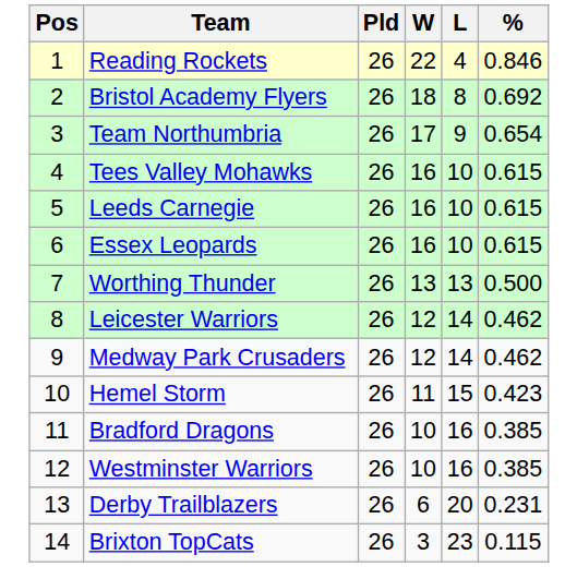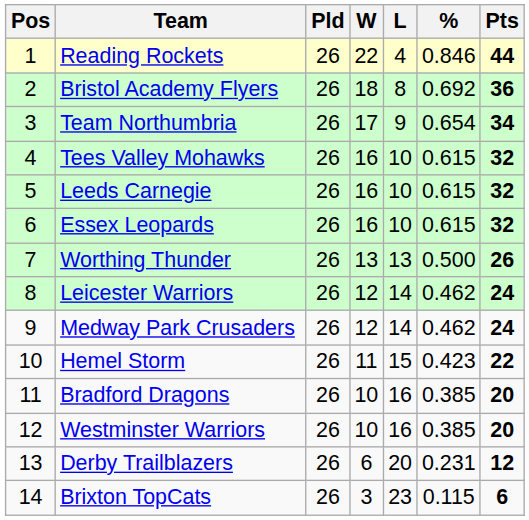 <table class="wikitable" style="margin:1em auto; text-align: center;">
 <tr>
 <th>Pos</th>
 <th scope="col" style="width: 180px;">Team</th>
 <th>Pld</th>
 <th>W</th>
 <th>L</th>
 <th>%</th>
+<th>Pts</th>
 </tr>
 <tr style="background: #ffffcc;">
 <td>1</td>
 <td style="text-align:left;"><a href='#'>Reading Rockets</a></td>
 <td>26</td>
 <td>22</td>
 <td>4</td>
 <td>0.846</td>
+<td><strong>44</strong></td>
 </tr>
 <tr style="background: #ccffcc;">
 <td>2</td>
 <td style="text-align:left;"><a href='#'>Bristol Academy Flyers</a></td>
 <td>26</td>
 <td>18</td>
 <td>8</td>
 <td>0.692</td>
+<td><strong>36</strong></td>
 </tr>
 <tr style="background: #ccffcc;">
 <td>3</td>
 <td style="text-align:left;"><a href='#'>Team Northumbria</a></td>
 <td>26</td>
 <td>17</td>
 <td>9</td>
 <td>0.654</td>
+<td><strong>34</strong></td>
 </tr>
 <tr style="background: #ccffcc;">
 <td>4</td>
 <td style="text-align:left;"><a href='#'>Tees Valley Mohawks</a></td>
 <td>26</td>
 <td>16</td>
 <td>10</td>
 <td>0.615</td>
+<td><strong>32</strong></td>
 </tr>
 <tr style="background: #ccffcc;">
 <td>5</td>
 <td style="text-align:left;"><a href='#'>Leeds Carnegie</a></td>
 <td>26</td>
 <td>16</td>
 <td>10</td>
 <td>0.615</td>
+<td><strong>32</strong></td>
 </tr>
 <tr style="background: #ccffcc;">
 <td>6</td>
 <td style="text-align:left;"><a href='#'>Essex Leopards</a></td>
 <td>26</td>
 <td>16</td>
 <td>10</td>
 <td>0.615</td>
+<td><strong>32</strong></td>
 </tr>
 <tr style="background: #ccffcc;">
 <td>7</td>
 <td style="text-align:left;"><a href='#'>Worthing Thunder</a></td>
 <td>26</td>
 <td>13</td>
 <td>13</td>
 <td>0.500</td>
+<td><strong>26</strong></td>
 </tr>
 <tr style="background: #ccffcc;">
 <td>8</td>
 <td style="text-align:left;"><a href='#'>Leicester Warriors</a></td>
 <td>26</td>
 <td>12</td>
 <td>14</td>
 <td>0.462</td>
+<td><strong>24</strong></td>
 </tr>
 <tr>
 <td>9</td>
 <td style="text-align:left;"><a href='#'>Medway Park Crusaders</a></td>
 <td>26</td>
 <td>12</td>
 <td>14</td>
 <td>0.462</td>
+<td><strong>24</strong></td>
 </tr>
 <tr>
 <td>10</td>
 <td style="text-align:left;"><a href='#'>Hemel Storm</a></td>
 <td>26</td>
 <td>11</td>
 <td>15</td>
 <td>0.423</td>
+<td><strong>22</strong></td>
 </tr>
 <tr>
 <td>11</td>
 <td style="text-align:left;"><a href='#'>Bradford Dragons</a></td>
 <td>26</td>
 <td>10</td>
 <td>16</td>
 <td>0.385</td>
+<td><strong>20</strong></td>
 </tr>
 <tr>
 <td>12</td>
 <td style="text-align:left;"><a href='#'>Westminster Warriors</a></td>
 <td>26</td>
 <td>10</td>
 <td>16</td>
 <td>0.385</td>
+<td><strong>20</strong></td>
 </tr>
 <tr>
 <td>13</td>
 <td style="text-align:left;"><a href='#'>Derby Trailblazers</a></td>
 <td>26</td>
 <td>6</td>
 <td>20</td>
 <td>0.231</td>
+<td><strong>12</strong></td>
 </tr>
 <tr>
 <td>14</td>
 <td style="text-align:left;"><a href='#'>Brixton TopCats</a></td>
 <td>26</td>
 <td>3</td>
 <td>23</td>
 <td>0.115</td>
+<td><strong>6</strong></td>
 </tr>
 </table>
